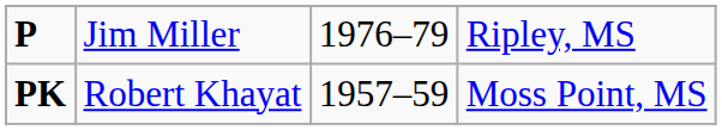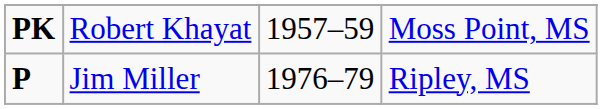 <table class="wikitable">
 <tr>
+</tr>
+<tr>
+<td><strong>PK</strong></td>
+<td><a href='#'>Robert Khayat</a></td>
+<td>1957–59</td>
+<td><a href='#'>Moss Point, MS</a></td>
 </tr>
 <tr>
 <td><strong>P</strong></td>
 <td><a href='#'>Jim Miller</a></td>
 <td>1976–79</td>
 <td><a href='#'>Ripley, MS</a></td>
 </tr>
-<tr>
-<td><strong>PK</strong></td>
-<td><a href='#'>Robert Khayat</a></td>
-<td>1957–59</td>
-<td><a href='#'>Moss Point, MS</a></td>
-</tr>
 </table>
